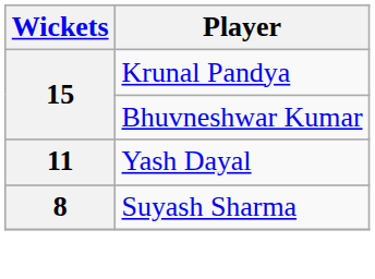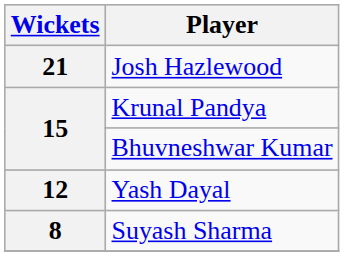 <table class="wikitable">
 <tr>
 <th scope=col><a href='#'>Wickets</a></th>
 <th scope=col>Player</th>
+</tr>
+<tr>
+<th scope=row>21</th>
+<td><a href='#'>Josh Hazlewood</a></td>
 </tr>
 <tr>
 <th scope=row rowspan=2>15</th>
 <td><a href='#'>Krunal Pandya</a></td>
 </tr>
 <tr>
 <td><a href='#'>Bhuvneshwar Kumar</a></td>
 </tr>
 <tr>
-<th scope=row>11</th>
+<th scope=row>12</th>
 <td><a href='#'>Yash Dayal</a></td>
 </tr>
 <tr>
 <th scope=row>8</th>
 <td><a href='#'>Suyash Sharma</a></td>
 </tr>
 <tr>
 </tr>
 </table>
